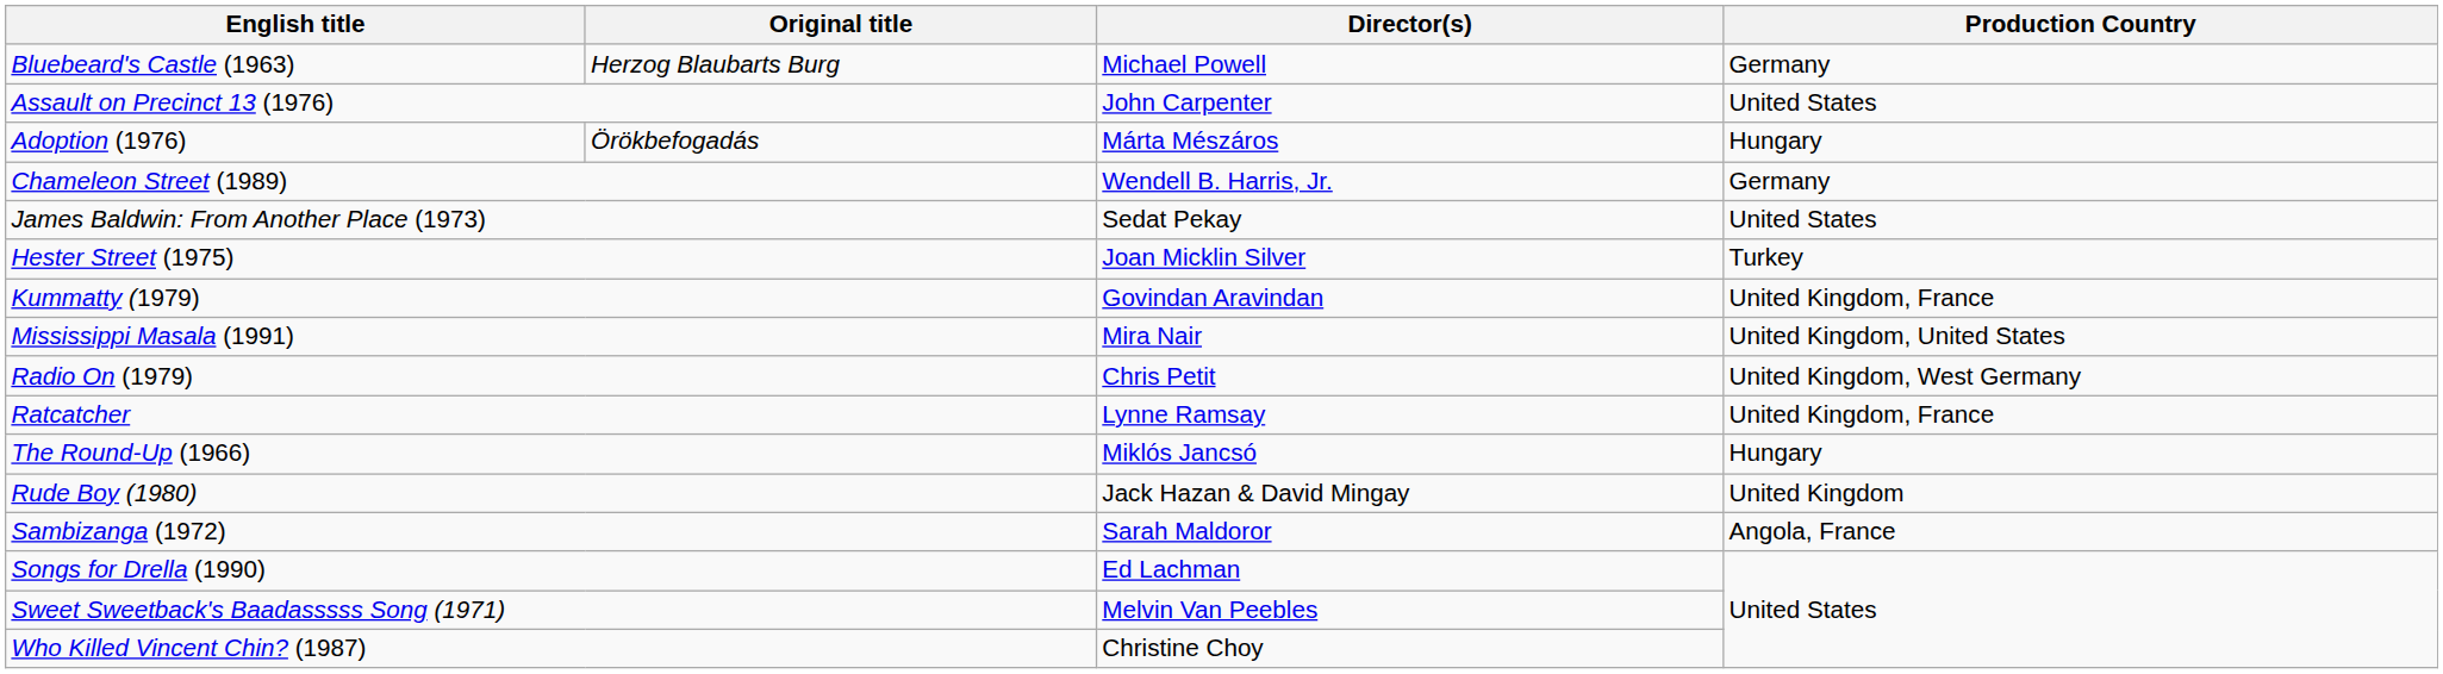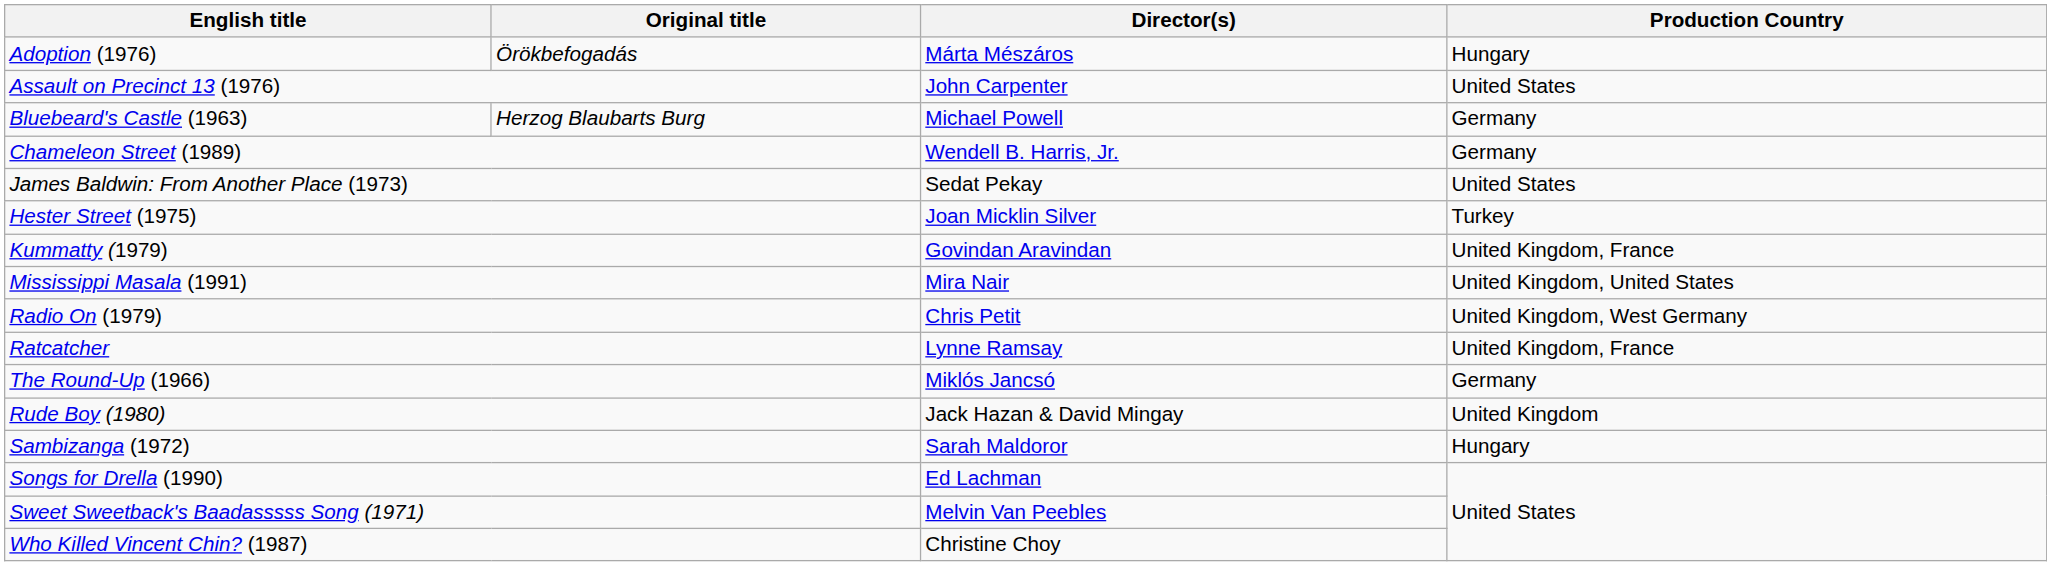 <table class="wikitable" width="100%">
 <tr>
 <th>English title</th>
 <th>Original title</th>
 <th>Director(s)</th>
 <th>Production Country</th>
 </tr>
 <tr>
-<td><a href='#'><em>Bluebeard's Castle</em></a> (1963)</td>
-<td><em>Herzog Blaubarts Burg</em></td>
-<td><a href='#'>Michael Powell</a></td>
-<td>Germany</td>
+<td><em><a href='#'>Adoption</a></em> (1976)</td>
+<td><em>Örökbefogadás</em></td>
+<td><a href='#'>Márta Mészáros</a></td>
+<td>Hungary</td>
 </tr>
 <tr>
 <td colspan="2"><em><a href='#'>Assault on Precinct 13</a></em> (1976)</td>
 <td><a href='#'>John Carpenter</a></td>
 <td>United States</td>
 </tr>
 <tr>
-<td><em><a href='#'>Adoption</a></em> (1976)</td>
-<td><em>Örökbefogadás</em></td>
-<td><a href='#'>Márta Mészáros</a></td>
-<td>Hungary</td>
+<td><a href='#'><em>Bluebeard's Castle</em></a> (1963)</td>
+<td><em>Herzog Blaubarts Burg</em></td>
+<td><a href='#'>Michael Powell</a></td>
+<td>Germany</td>
 </tr>
 <tr>
 <td colspan="2"><em><a href='#'>Chameleon Street</a></em> (1989)</td>
 <td><a href='#'>Wendell B. Harris, Jr.</a></td>
 <td>Germany</td>
 </tr>
 <tr>
 <td colspan="2"><em>James Baldwin: From Another Place</em> (1973)</td>
 <td>Sedat Pekay</td>
 <td>United States</td>
 </tr>
 <tr>
 <td colspan="2"><em><a href='#'>Hester Street</a></em> (1975)</td>
 <td><a href='#'>Joan Micklin Silver</a></td>
 <td>Turkey</td>
 </tr>
 <tr>
 <td colspan="2"><em><a href='#'>Kummatty</a> (</em>1979)</td>
 <td><a href='#'>Govindan Aravindan</a></td>
 <td>United Kingdom, France</td>
 </tr>
 <tr>
 <td colspan="2"><em><a href='#'>Mississippi Masala</a></em> (1991)</td>
 <td><a href='#'>Mira Nair</a></td>
 <td>United Kingdom, United States</td>
 </tr>
 <tr>
 <td colspan="2"><em><a href='#'>Radio On</a></em> (1979)</td>
 <td><a href='#'>Chris Petit</a></td>
 <td>United Kingdom, West Germany</td>
 </tr>
 <tr>
 <td colspan="2"><em><a href='#'>Ratcatcher</a></em></td>
 <td><a href='#'>Lynne Ramsay</a></td>
 <td>United Kingdom, France</td>
 </tr>
 <tr>
 <td colspan="2"><em><a href='#'>The Round-Up</a></em> (1966)</td>
 <td><a href='#'>Miklós Jancsó</a></td>
-<td>Hungary</td>
+<td>Germany</td>
 </tr>
 <tr>
 <td colspan="2"><em><a href='#'>Rude Boy</a> (1980)</em></td>
 <td>Jack Hazan & David Mingay</td>
 <td>United Kingdom</td>
 </tr>
 <tr>
 <td colspan="2"><em><a href='#'>Sambizanga</a></em> (1972)</td>
 <td><a href='#'>Sarah Maldoror</a></td>
-<td>Angola, France</td>
+<td>Hungary</td>
 </tr>
 <tr>
 <td colspan="2"><em><a href='#'>Songs for Drella</a></em> (1990)</td>
 <td><a href='#'>Ed Lachman</a></td>
 <td rowspan="3">United States</td>
 </tr>
 <tr>
 <td colspan="2"><em><a href='#'>Sweet Sweetback's Baadasssss Song</a></em> <em>(1971)</em></td>
 <td><a href='#'>Melvin Van Peebles</a></td>
 </tr>
 <tr>
 <td colspan="2"><em><a href='#'>Who Killed Vincent Chin?</a></em> (1987)</td>
 <td>Christine Choy</td>
 </tr>
 </table>
